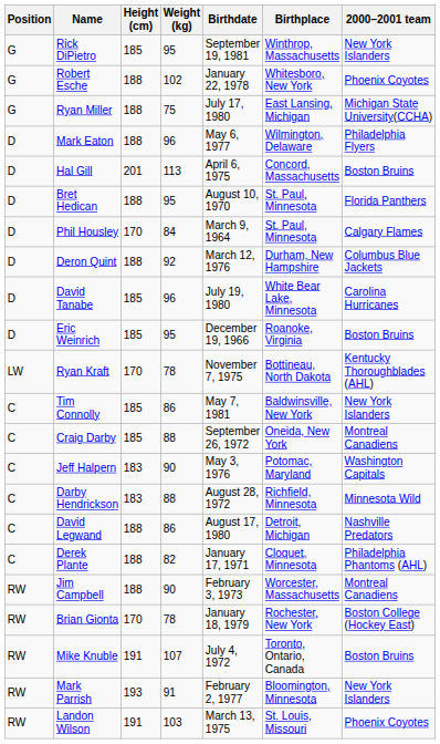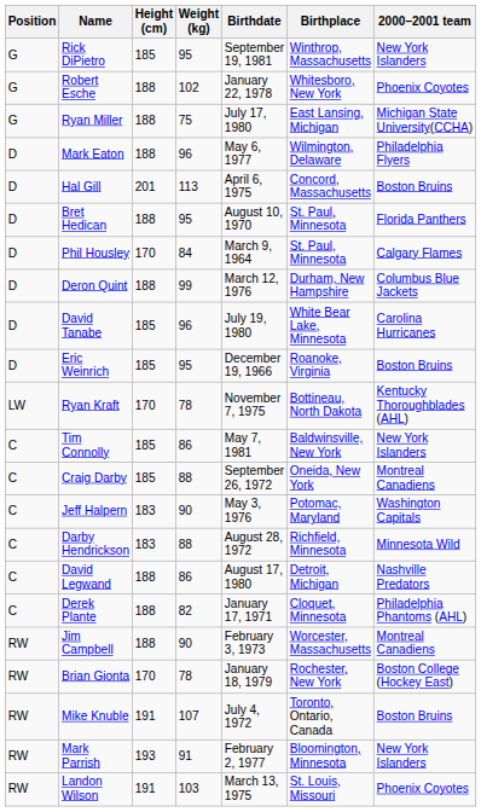 <table class="wikitable sortable">
 <tr>
 <th>Position</th>
 <th>Name</th>
 <th>Height (cm)</th>
 <th>Weight (kg)</th>
 <th>Birthdate</th>
 <th>Birthplace</th>
 <th>2000–2001 team</th>
 </tr>
 <tr>
 <td>G</td>
 <td><a href='#'>Rick DiPietro</a></td>
 <td>185</td>
 <td>95</td>
 <td>September 19, 1981</td>
 <td><a href='#'>Winthrop, Massachusetts</a></td>
 <td><a href='#'>New York Islanders</a></td>
 </tr>
 <tr>
 <td>G</td>
 <td><a href='#'>Robert Esche</a></td>
 <td>188</td>
 <td>102</td>
 <td>January 22, 1978</td>
 <td><a href='#'>Whitesboro, New York</a></td>
 <td><a href='#'>Phoenix Coyotes</a></td>
 </tr>
 <tr>
 <td>G</td>
 <td><a href='#'>Ryan Miller</a></td>
 <td>188</td>
 <td>75</td>
 <td>July 17, 1980</td>
 <td><a href='#'>East Lansing, Michigan</a></td>
 <td><a href='#'>Michigan State University</a>(<a href='#'>CCHA</a>)</td>
 </tr>
 <tr>
 <td>D</td>
 <td><a href='#'>Mark Eaton</a></td>
 <td>188</td>
 <td>96</td>
 <td>May 6, 1977</td>
 <td><a href='#'>Wilmington, Delaware</a></td>
 <td><a href='#'>Philadelphia Flyers</a></td>
 </tr>
 <tr>
 <td>D</td>
 <td><a href='#'>Hal Gill</a></td>
 <td>201</td>
 <td>113</td>
 <td>April 6, 1975</td>
 <td><a href='#'>Concord, Massachusetts</a></td>
 <td><a href='#'>Boston Bruins</a></td>
 </tr>
 <tr>
 <td>D</td>
 <td><a href='#'>Bret Hedican</a></td>
 <td>188</td>
 <td>95</td>
 <td>August 10, 1970</td>
 <td><a href='#'>St. Paul, Minnesota</a></td>
 <td><a href='#'>Florida Panthers</a></td>
 </tr>
 <tr>
 <td>D</td>
 <td><a href='#'>Phil Housley</a></td>
 <td>170</td>
 <td>84</td>
 <td>March 9, 1964</td>
 <td><a href='#'>St. Paul, Minnesota</a></td>
 <td><a href='#'>Calgary Flames</a></td>
 </tr>
 <tr>
 <td>D</td>
 <td><a href='#'>Deron Quint</a></td>
 <td>188</td>
-<td>92</td>
+<td>99</td>
 <td>March 12, 1976</td>
 <td><a href='#'>Durham, New Hampshire</a></td>
 <td><a href='#'>Columbus Blue Jackets</a></td>
 </tr>
 <tr>
 <td>D</td>
 <td><a href='#'>David Tanabe</a></td>
 <td>185</td>
 <td>96</td>
 <td>July 19, 1980</td>
 <td><a href='#'>White Bear Lake, Minnesota</a></td>
 <td><a href='#'>Carolina Hurricanes</a></td>
 </tr>
 <tr>
 <td>D</td>
 <td><a href='#'>Eric Weinrich</a></td>
 <td>185</td>
 <td>95</td>
 <td>December 19, 1966</td>
 <td><a href='#'>Roanoke, Virginia</a></td>
 <td><a href='#'>Boston Bruins</a></td>
 </tr>
 <tr>
 <td>LW</td>
 <td><a href='#'>Ryan Kraft</a></td>
 <td>170</td>
 <td>78</td>
 <td>November 7, 1975</td>
 <td><a href='#'>Bottineau, North Dakota</a></td>
 <td><a href='#'>Kentucky Thoroughblades</a> (<a href='#'>AHL</a>)</td>
 </tr>
 <tr>
 <td>C</td>
 <td><a href='#'>Tim Connolly</a></td>
 <td>185</td>
 <td>86</td>
 <td>May 7, 1981</td>
 <td><a href='#'>Baldwinsville, New York</a></td>
 <td><a href='#'>New York Islanders</a></td>
 </tr>
 <tr>
 <td>C</td>
 <td><a href='#'>Craig Darby</a></td>
 <td>185</td>
 <td>88</td>
 <td>September 26, 1972</td>
 <td><a href='#'>Oneida, New York</a></td>
 <td><a href='#'>Montreal Canadiens</a></td>
 </tr>
 <tr>
 <td>C</td>
 <td><a href='#'>Jeff Halpern</a></td>
 <td>183</td>
 <td>90</td>
 <td>May 3, 1976</td>
 <td><a href='#'>Potomac, Maryland</a></td>
 <td><a href='#'>Washington Capitals</a></td>
 </tr>
 <tr>
 <td>C</td>
 <td><a href='#'>Darby Hendrickson</a></td>
 <td>183</td>
 <td>88</td>
 <td>August 28, 1972</td>
 <td><a href='#'>Richfield, Minnesota</a></td>
 <td><a href='#'>Minnesota Wild</a></td>
 </tr>
 <tr>
 <td>C</td>
 <td><a href='#'>David Legwand</a></td>
 <td>188</td>
 <td>86</td>
 <td>August 17, 1980</td>
 <td><a href='#'>Detroit</a>, <a href='#'>Michigan</a></td>
 <td><a href='#'>Nashville Predators</a></td>
 </tr>
 <tr>
 <td>C</td>
 <td><a href='#'>Derek Plante</a></td>
 <td>188</td>
 <td>82</td>
 <td>January 17, 1971</td>
 <td><a href='#'>Cloquet, Minnesota</a></td>
 <td><a href='#'>Philadelphia Phantoms</a> (<a href='#'>AHL</a>)</td>
 </tr>
 <tr>
 <td>RW</td>
 <td><a href='#'>Jim Campbell</a></td>
 <td>188</td>
 <td>90</td>
 <td>February 3, 1973</td>
 <td><a href='#'>Worcester, Massachusetts</a></td>
 <td><a href='#'>Montreal Canadiens</a></td>
 </tr>
 <tr>
 <td>RW</td>
 <td><a href='#'>Brian Gionta</a></td>
 <td>170</td>
 <td>78</td>
 <td>January 18, 1979</td>
 <td><a href='#'>Rochester, New York</a></td>
 <td><a href='#'>Boston College</a> (<a href='#'>Hockey East</a>)</td>
 </tr>
 <tr>
 <td>RW</td>
 <td><a href='#'>Mike Knuble</a></td>
 <td>191</td>
 <td>107</td>
 <td>July 4, 1972</td>
 <td><a href='#'>Toronto</a>, Ontario, Canada</td>
 <td><a href='#'>Boston Bruins</a></td>
 </tr>
 <tr>
 <td>RW</td>
 <td><a href='#'>Mark Parrish</a></td>
 <td>193</td>
 <td>91</td>
 <td>February 2, 1977</td>
 <td><a href='#'>Bloomington, Minnesota</a></td>
 <td><a href='#'>New York Islanders</a></td>
 </tr>
 <tr>
 <td>RW</td>
 <td><a href='#'>Landon Wilson</a></td>
 <td>191</td>
 <td>103</td>
 <td>March 13, 1975</td>
 <td><a href='#'>St. Louis, Missouri</a></td>
 <td><a href='#'>Phoenix Coyotes</a></td>
 </tr>
 </table>
